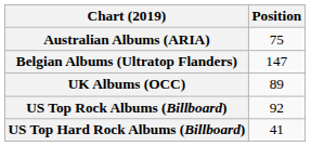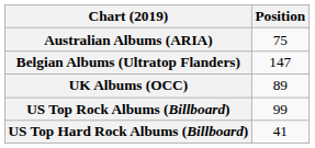 <table class="wikitable sortable plainrowheaders" style="text-align:center">
 <tr>
 <th scope="col">Chart (2019)</th>
 <th scope="col">Position</th>
 </tr>
 <tr>
 <th scope="row">Australian Albums (ARIA)</th>
 <td>75</td>
 </tr>
 <tr>
 <th scope="row">Belgian Albums (Ultratop Flanders)</th>
 <td>147</td>
 </tr>
 <tr>
 <th scope="row">UK Albums (OCC)</th>
 <td>89</td>
 </tr>
 <tr>
 <th scope="row">US Top Rock Albums (<em>Billboard</em>)</th>
-<td>92</td>
+<td>99</td>
 </tr>
 <tr>
 <th scope="row">US Top Hard Rock Albums (<em>Billboard</em>)</th>
 <td>41</td>
 </tr>
 </table>
